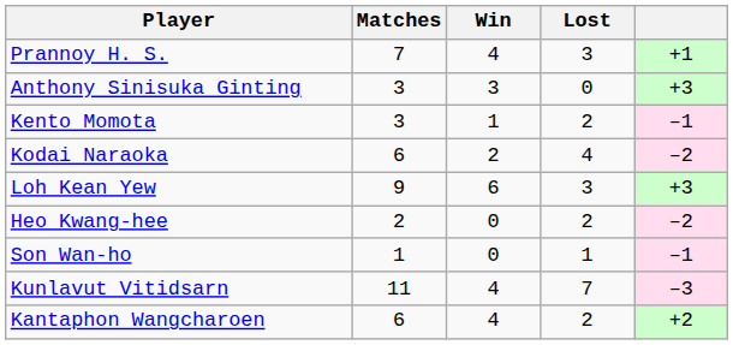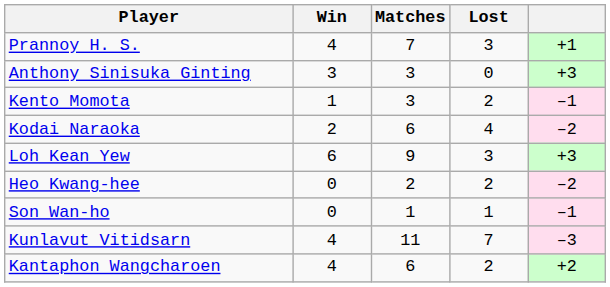 <table class=wikitable style="text-align:center; font-size:small">
 <tr>
 <th width="200">Player</th>
+<th width="50">Win</th>
 <th width="50">Matches</th>
-<th width="50">Win</th>
 <th width="50">Lost</th>
 <th width="50"></th>
 </tr>
 <tr>
 <td align="left"> <a href='#'>Prannoy H. S.</a></td>
+<td>4</td>
 <td>7</td>
-<td>4</td>
 <td>3</td>
 <td bgcolor="#ccffcc">+1</td>
 </tr>
 <tr>
 <td align="left"> <a href='#'>Anthony Sinisuka Ginting</a></td>
 <td>3</td>
 <td>3</td>
 <td>0</td>
 <td bgcolor="#ccffcc">+3</td>
 </tr>
 <tr>
 <td align="left"> <a href='#'>Kento Momota</a></td>
+<td>1</td>
 <td>3</td>
-<td>1</td>
 <td>2</td>
 <td bgcolor="#ffddee">–1</td>
 </tr>
 <tr>
 <td align="left"> <a href='#'>Kodai Naraoka</a></td>
+<td>2</td>
 <td>6</td>
-<td>2</td>
 <td>4</td>
 <td bgcolor="#ffddee">–2</td>
 </tr>
 <tr>
 <td align="left"> <a href='#'>Loh Kean Yew</a></td>
+<td>6</td>
 <td>9</td>
-<td>6</td>
 <td>3</td>
 <td bgcolor="#ccffcc">+3</td>
 </tr>
 <tr>
 <td align="left"> <a href='#'>Heo Kwang-hee</a></td>
+<td>0</td>
 <td>2</td>
-<td>0</td>
 <td>2</td>
 <td bgcolor="#ffddee">–2</td>
 </tr>
 <tr>
 <td align="left"> <a href='#'>Son Wan-ho</a></td>
+<td>0</td>
 <td>1</td>
-<td>0</td>
 <td>1</td>
 <td bgcolor="#ffddee">–1</td>
 </tr>
 <tr>
 <td align="left"> <a href='#'>Kunlavut Vitidsarn</a></td>
+<td>4</td>
 <td>11</td>
-<td>4</td>
 <td>7</td>
 <td bgcolor="#ffddee">–3</td>
 </tr>
 <tr>
 <td align="left"> <a href='#'>Kantaphon Wangcharoen</a></td>
+<td>4</td>
 <td>6</td>
-<td>4</td>
 <td>2</td>
 <td bgcolor="#ccffcc">+2</td>
 </tr>
 </table>
